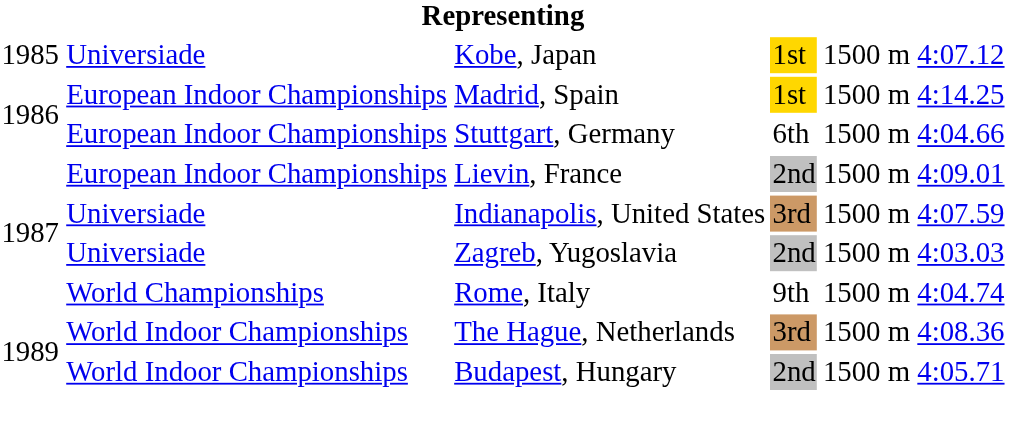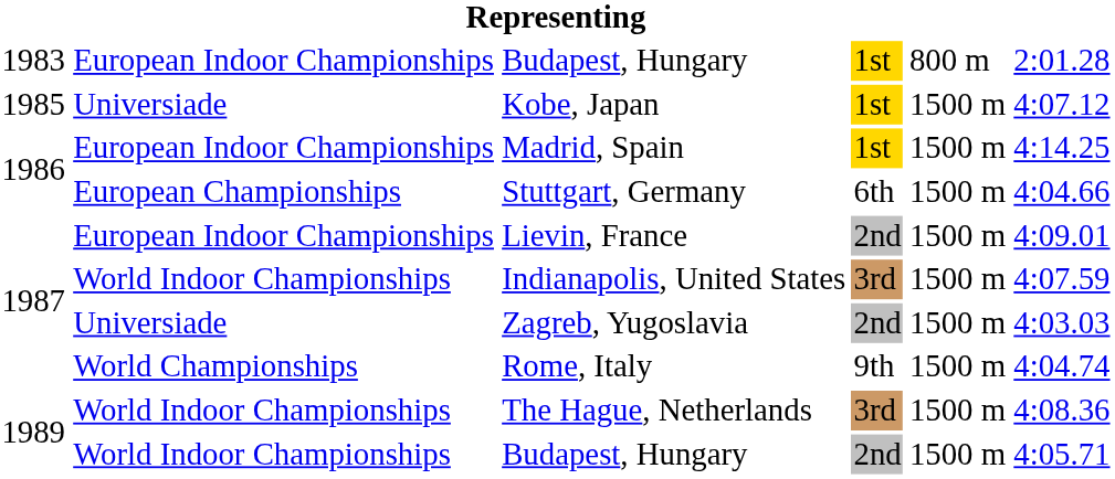 <table>
 <tr>
 <th colspan="6">Representing </th>
+</tr>
+<tr>
+<td>1983</td>
+<td><a href='#'>European Indoor Championships</a></td>
+<td><a href='#'>Budapest</a>, Hungary</td>
+<td bgcolor="gold">1st</td>
+<td>800 m</td>
+<td><a href='#'>2:01.28</a></td>
 </tr>
 <tr>
 <td>1985</td>
 <td><a href='#'>Universiade</a></td>
 <td><a href='#'>Kobe</a>, Japan</td>
 <td bgcolor=gold>1st</td>
 <td>1500 m</td>
 <td><a href='#'>4:07.12</a></td>
 </tr>
 <tr>
 <td rowspan=2>1986</td>
 <td><a href='#'>European Indoor Championships</a></td>
 <td><a href='#'>Madrid</a>, Spain</td>
 <td bgcolor="gold">1st</td>
 <td>1500 m</td>
 <td><a href='#'>4:14.25</a></td>
 </tr>
 <tr>
-<td><a href='#'>European Indoor Championships</a></td>
+<td><a href='#'>European Championships</a></td>
 <td><a href='#'>Stuttgart</a>, Germany</td>
 <td>6th</td>
 <td>1500 m</td>
 <td><a href='#'>4:04.66</a></td>
 </tr>
 <tr>
 <td rowspan=4>1987</td>
 <td><a href='#'>European Indoor Championships</a></td>
 <td><a href='#'>Lievin</a>, France</td>
 <td bgcolor="silver">2nd</td>
 <td>1500 m</td>
 <td><a href='#'>4:09.01</a></td>
 </tr>
 <tr>
-<td><a href='#'>Universiade</a></td>
+<td><a href='#'>World Indoor Championships</a></td>
 <td><a href='#'>Indianapolis</a>, United States</td>
 <td bgcolor="cc9966">3rd</td>
 <td>1500 m</td>
 <td><a href='#'>4:07.59</a></td>
 </tr>
 <tr>
 <td><a href='#'>Universiade</a></td>
 <td><a href='#'>Zagreb</a>, Yugoslavia</td>
 <td bgcolor=silver>2nd</td>
 <td>1500 m</td>
 <td><a href='#'>4:03.03</a></td>
 </tr>
 <tr>
 <td><a href='#'>World Championships</a></td>
 <td><a href='#'>Rome</a>, Italy</td>
 <td>9th</td>
 <td>1500 m</td>
 <td><a href='#'>4:04.74</a></td>
 </tr>
 <tr>
 <td rowspan=2>1989</td>
 <td><a href='#'>World Indoor Championships</a></td>
 <td><a href='#'>The Hague</a>, Netherlands</td>
 <td bgcolor="cc9966">3rd</td>
 <td>1500 m</td>
 <td><a href='#'>4:08.36</a></td>
 </tr>
 <tr>
 <td><a href='#'>World Indoor Championships</a></td>
 <td><a href='#'>Budapest</a>, Hungary</td>
 <td bgcolor="silver">2nd</td>
 <td>1500 m</td>
 <td><a href='#'>4:05.71</a></td>
 </tr>
 </table>
